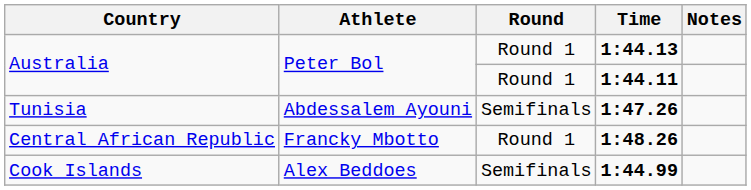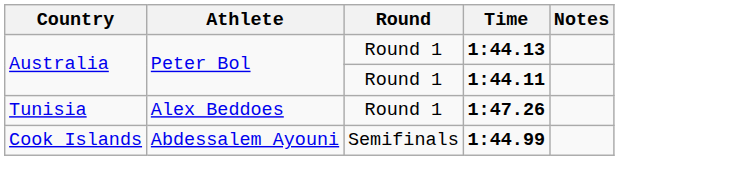 <table class="wikitable sortable" style="text-align:center">
 <tr>
 <th>Country</th>
 <th>Athlete</th>
 <th>Round</th>
 <th>Time</th>
 <th>Notes</th>
 </tr>
 <tr>
 <td rowspan=2 align=left><a href='#'>Australia</a></td>
 <td rowspan=2 align=left><a href='#'>Peter Bol</a></td>
 <td>Round 1</td>
 <td><strong>1:44.13</strong></td>
 <td></td>
 </tr>
 <tr>
 <td>Round 1</td>
 <td><strong>1:44.11</strong></td>
 <td></td>
 </tr>
 <tr>
 <td align=left><a href='#'>Tunisia</a></td>
-<td align=left><a href='#'>Abdessalem Ayouni</a></td>
-<td>Semifinals</td>
+<td align=left><a href='#'>Alex Beddoes</a></td>
+<td>Round 1</td>
 <td><strong>1:47.26</strong></td>
 <td></td>
 </tr>
 <tr>
-<td align=left><a href='#'>Central African Republic</a></td>
-<td align=left><a href='#'>Francky Mbotto</a></td>
-<td>Round 1</td>
-<td><strong>1:48.26</strong></td>
-<td></td>
-</tr>
-<tr>
 <td align=left><a href='#'>Cook Islands</a></td>
-<td align=left><a href='#'>Alex Beddoes</a></td>
+<td align=left><a href='#'>Abdessalem Ayouni</a></td>
 <td>Semifinals</td>
 <td><strong>1:44.99</strong></td>
 <td></td>
 </tr>
 </table>
